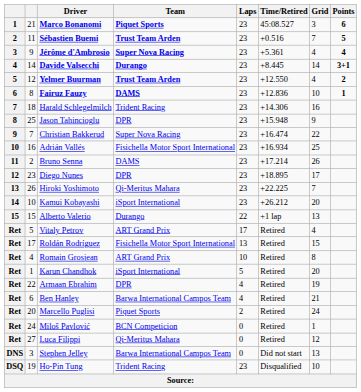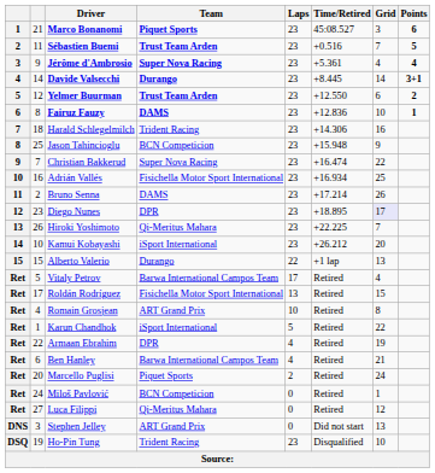 <table class="wikitable" style="font-size: 85%">
 <tr>
 <th></th>
 <th></th>
 <th>Driver</th>
 <th>Team</th>
 <th>Laps</th>
 <th>Time/Retired</th>
 <th>Grid</th>
 <th>Points</th>
 </tr>
 <tr>
 <th>1</th>
 <td align="center">21</td>
 <td> <strong><a href='#'>Marco Bonanomi</a></strong></td>
 <td><strong><a href='#'>Piquet Sports</a></strong></td>
 <td>23</td>
 <td>45:08.527</td>
 <td>3</td>
 <td align="center"><strong>6</strong></td>
 </tr>
 <tr>
 <th>2</th>
 <td align="center">11</td>
 <td> <strong><a href='#'>Sébastien Buemi</a></strong></td>
 <td><strong><a href='#'>Trust Team Arden</a></strong></td>
 <td>23</td>
 <td>+0.516</td>
 <td>7</td>
 <td align="center"><strong>5</strong></td>
 </tr>
 <tr>
 <th>3</th>
 <td align="center">9</td>
 <td> <strong><a href='#'>Jérôme d'Ambrosio</a></strong></td>
 <td><strong><a href='#'>Super Nova Racing</a></strong></td>
 <td>23</td>
 <td>+5.361</td>
 <td>4</td>
 <td align="center"><strong>4</strong></td>
 </tr>
 <tr>
 <th>4</th>
 <td align="center">14</td>
 <td> <strong><a href='#'>Davide Valsecchi</a></strong></td>
 <td><strong><a href='#'>Durango</a></strong></td>
 <td>23</td>
 <td>+8.445</td>
 <td>14</td>
 <td align="center"><strong>3+1</strong></td>
 </tr>
 <tr>
 <th>5</th>
 <td align="center">12</td>
 <td> <strong><a href='#'>Yelmer Buurman</a></strong></td>
 <td><strong><a href='#'>Trust Team Arden</a></strong></td>
 <td>23</td>
 <td>+12.550</td>
-<td>4</td>
+<td>6</td>
 <td align="center"><strong>2</strong></td>
 </tr>
 <tr>
 <th>6</th>
 <td align="center">8</td>
 <td> <strong><a href='#'>Fairuz Fauzy</a></strong></td>
 <td><strong><a href='#'>DAMS</a></strong></td>
 <td>23</td>
 <td>+12.836</td>
 <td>10</td>
 <td align="center"><strong>1</strong></td>
 </tr>
 <tr>
 <th>7</th>
 <td align="center">18</td>
 <td> <a href='#'>Harald Schlegelmilch</a></td>
 <td><a href='#'>Trident Racing</a></td>
 <td>23</td>
 <td>+14.306</td>
 <td>16</td>
 <td></td>
 </tr>
 <tr>
 <th>8</th>
 <td align="center">25</td>
 <td> <a href='#'>Jason Tahincioglu</a></td>
-<td><a href='#'>DPR</a></td>
+<td><a href='#'>BCN Competicion</a></td>
 <td>23</td>
 <td>+15.948</td>
 <td>9</td>
 <td></td>
 </tr>
 <tr>
 <th>9</th>
 <td align="center">7</td>
 <td> <a href='#'>Christian Bakkerud</a></td>
 <td><a href='#'>Super Nova Racing</a></td>
 <td>23</td>
 <td>+16.474</td>
 <td>22</td>
 <td></td>
 </tr>
 <tr>
 <th>10</th>
 <td align="center">16</td>
 <td> <a href='#'>Adrián Vallés</a></td>
 <td><a href='#'>Fisichella Motor Sport International</a></td>
 <td>23</td>
 <td>+16.934</td>
 <td>25</td>
 <td></td>
 </tr>
 <tr>
 <th>11</th>
 <td align="center">2</td>
 <td> <a href='#'>Bruno Senna</a></td>
 <td><a href='#'>DAMS</a></td>
 <td>23</td>
 <td>+17.214</td>
 <td>26</td>
 <td></td>
 </tr>
 <tr>
 <th>12</th>
 <td align="center">23</td>
 <td> <a href='#'>Diego Nunes</a></td>
 <td><a href='#'>DPR</a></td>
 <td>23</td>
 <td>+18.895</td>
-<td>17</td>
+<td style="background: lavender;">17</td>
 <td></td>
 </tr>
 <tr>
 <th>13</th>
 <td align="center">26</td>
 <td> <a href='#'>Hiroki Yoshimoto</a></td>
 <td><a href='#'>Qi-Meritus Mahara</a></td>
 <td>23</td>
 <td>+22.225</td>
 <td>7</td>
 <td></td>
 </tr>
 <tr>
 <th>14</th>
 <td align="center">10</td>
 <td> <a href='#'>Kamui Kobayashi</a></td>
 <td><a href='#'>iSport International</a></td>
 <td>23</td>
 <td>+26.212</td>
 <td>20</td>
 <td></td>
 </tr>
 <tr>
 <th>15</th>
 <td align="center">15</td>
 <td> <a href='#'>Alberto Valerio</a></td>
 <td><a href='#'>Durango</a></td>
 <td>22</td>
 <td>+1 lap</td>
 <td>13</td>
 <td></td>
 </tr>
 <tr>
 <th>Ret</th>
 <td align="center">5</td>
 <td> <a href='#'>Vitaly Petrov</a></td>
-<td><a href='#'>ART Grand Prix</a></td>
+<td><a href='#'>Barwa International Campos Team</a></td>
 <td>17</td>
 <td>Retired</td>
 <td>4</td>
 <td></td>
 </tr>
 <tr>
 <th>Ret</th>
 <td align="center">17</td>
 <td> <a href='#'>Roldán Rodríguez</a></td>
 <td><a href='#'>Fisichella Motor Sport International</a></td>
 <td>13</td>
 <td>Retired</td>
 <td>15</td>
 <td></td>
 </tr>
 <tr>
 <th>Ret</th>
 <td align="center">4</td>
 <td> <a href='#'>Romain Grosjean</a></td>
 <td><a href='#'>ART Grand Prix</a></td>
 <td>10</td>
 <td>Retired</td>
 <td>8</td>
 <td></td>
 </tr>
 <tr>
 <th>Ret</th>
 <td align="center">1</td>
 <td> <a href='#'>Karun Chandhok</a></td>
 <td><a href='#'>iSport International</a></td>
 <td>5</td>
 <td>Retired</td>
-<td>20</td>
+<td>22</td>
 <td></td>
 </tr>
 <tr>
 <th>Ret</th>
 <td align="center">22</td>
 <td> <a href='#'>Armaan Ebrahim</a></td>
 <td><a href='#'>DPR</a></td>
 <td>4</td>
 <td>Retired</td>
 <td>19</td>
 <td></td>
 </tr>
 <tr>
 <th>Ret</th>
 <td align="center">6</td>
 <td> <a href='#'>Ben Hanley</a></td>
 <td><a href='#'>Barwa International Campos Team</a></td>
 <td>4</td>
 <td>Retired</td>
 <td>21</td>
 <td></td>
 </tr>
 <tr>
 <th>Ret</th>
 <td align="center">20</td>
 <td> <a href='#'>Marcello Puglisi</a></td>
 <td><a href='#'>Piquet Sports</a></td>
 <td>2</td>
 <td>Retired</td>
 <td>24</td>
 <td></td>
 </tr>
 <tr>
 <th>Ret</th>
 <td align="center">24</td>
 <td> <a href='#'>Miloš Pavlović</a></td>
 <td><a href='#'>BCN Competicion</a></td>
 <td>0</td>
 <td>Retired</td>
 <td>1</td>
 <td></td>
 </tr>
 <tr>
 <th>Ret</th>
 <td align="center">27</td>
 <td> <a href='#'>Luca Filippi</a></td>
 <td><a href='#'>Qi-Meritus Mahara</a></td>
 <td>0</td>
 <td>Retired</td>
 <td>12</td>
 <td></td>
 </tr>
 <tr>
 <th>DNS</th>
 <td align="center">3</td>
 <td> <a href='#'>Stephen Jelley</a></td>
-<td><a href='#'>Barwa International Campos Team</a></td>
+<td><a href='#'>ART Grand Prix</a></td>
 <td>0</td>
 <td>Did not start</td>
 <td>13</td>
 <td></td>
 </tr>
 <tr>
 <th>DSQ</th>
 <td align="center">19</td>
 <td> <a href='#'>Ho-Pin Tung</a></td>
 <td><a href='#'>Trident Racing</a></td>
 <td>23</td>
 <td>Disqualified</td>
 <td>10</td>
 <td></td>
 </tr>
 <tr>
 <th colspan="8">Source:</th>
 </tr>
 </table>
